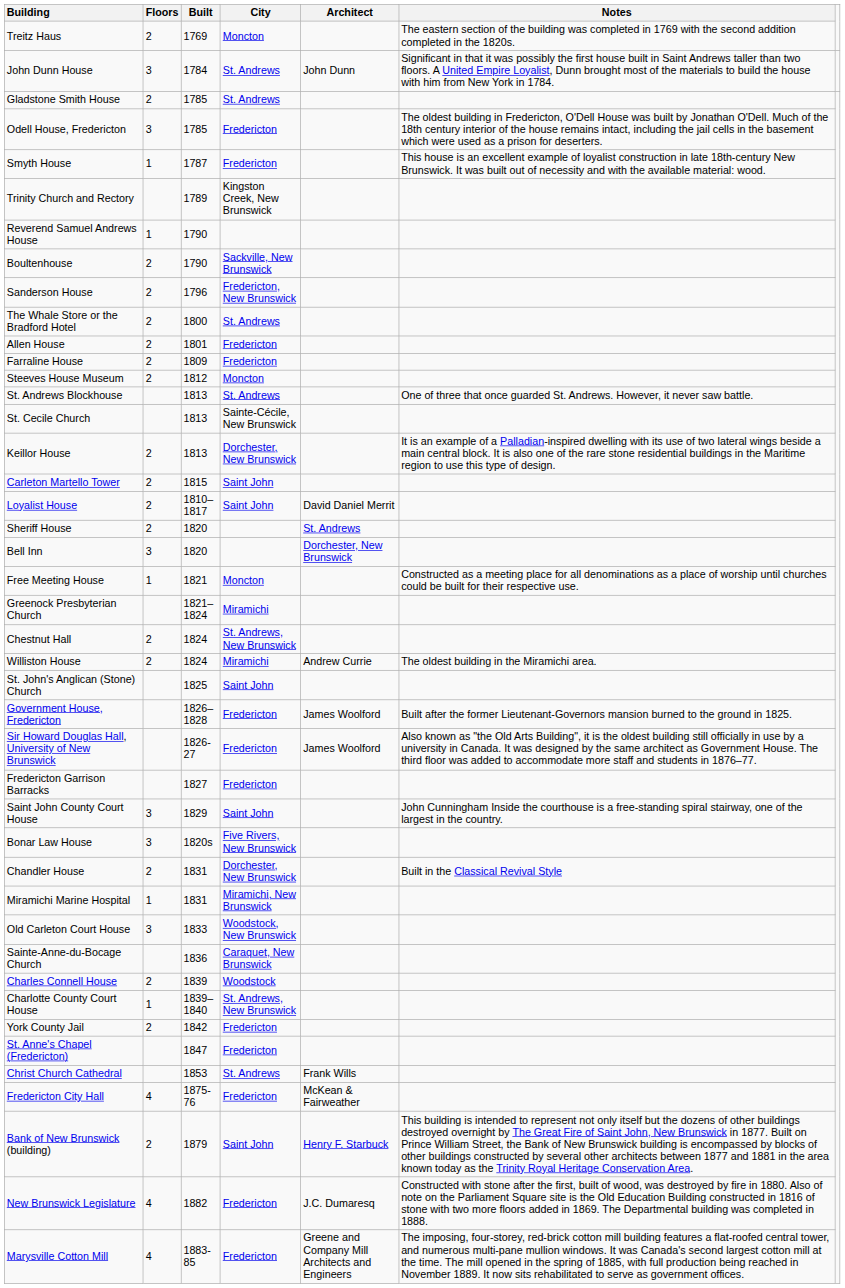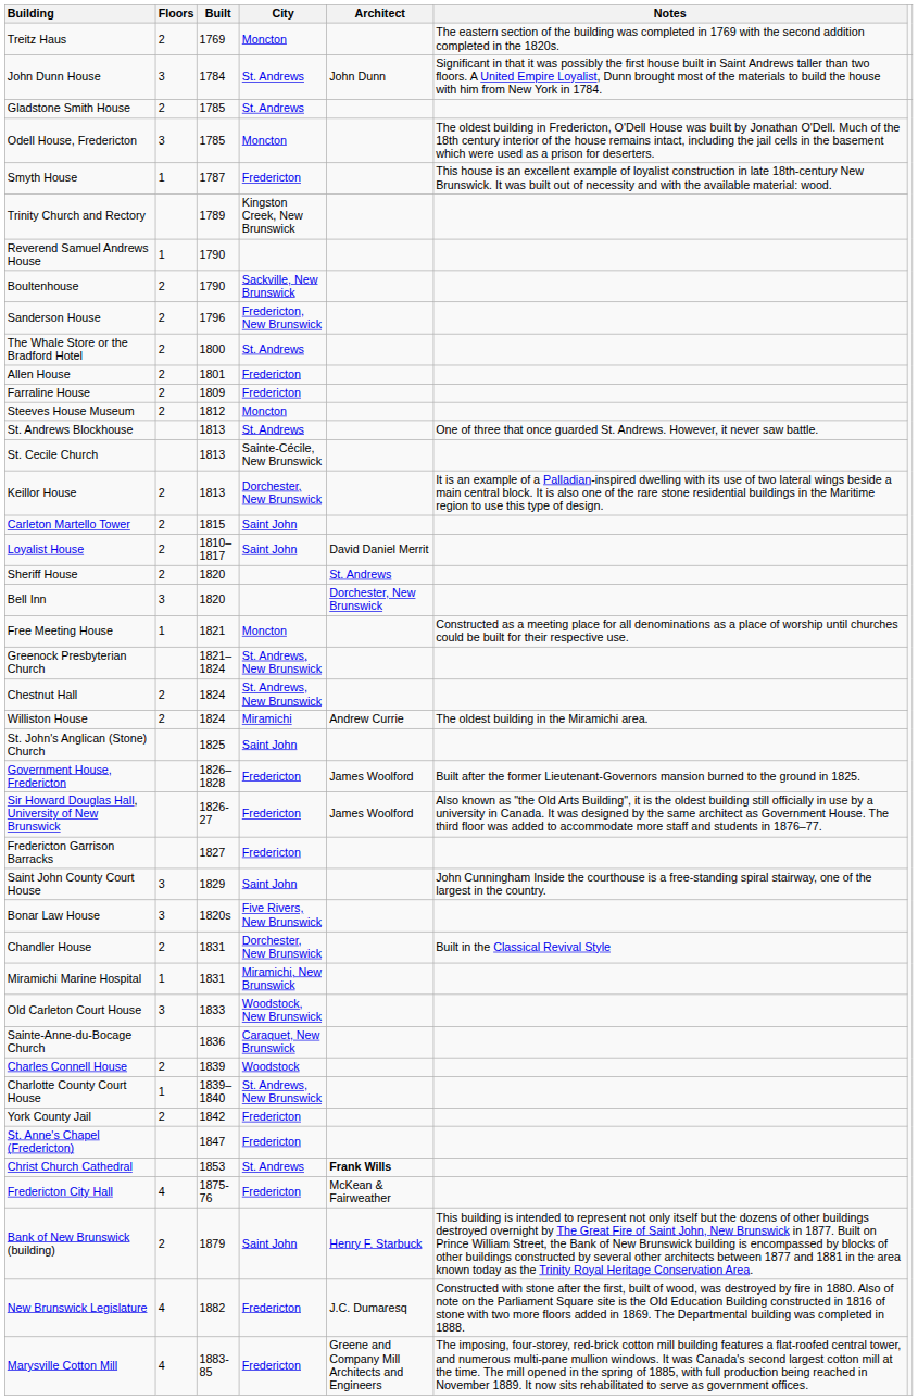 <table class="wikitable sortable">
 <tr>
 <th style="text-align:left;width:200px">Building</th>
 <th>Floors</th>
 <th>Built</th>
 <th>City</th>
 <th>Architect</th>
 <th>Notes</th>
 </tr>
 <tr>
 <td>Treitz Haus</td>
 <td>2</td>
 <td>1769</td>
 <td><a href='#'>Moncton</a></td>
 <td></td>
 <td> The eastern section of the building was completed in 1769 with the second addition completed in the 1820s.</td>
 </tr>
 <tr>
 <td>John Dunn House</td>
 <td>3</td>
 <td>1784</td>
 <td><a href='#'>St. Andrews</a></td>
 <td>John Dunn</td>
 <td> Significant in that it was possibly the first house built in Saint Andrews taller than two floors. A <a href='#'>United Empire Loyalist</a>, Dunn brought most of the materials to build the house with him from New York in 1784.</td>
 <td></td>
 </tr>
 <tr>
 <td>Gladstone Smith House</td>
 <td>2</td>
 <td>1785</td>
 <td><a href='#'>St. Andrews</a></td>
 <td></td>
 <td></td>
 </tr>
 <tr>
 <td>Odell House, Fredericton</td>
 <td>3</td>
 <td>1785</td>
-<td><a href='#'>Fredericton</a></td>
+<td><a href='#'>Moncton</a></td>
 <td></td>
 <td>The oldest building in Fredericton, O'Dell House was built by Jonathan O'Dell. Much of the 18th century interior of the house remains intact, including the jail cells in the basement which were used as a prison for deserters.</td>
 </tr>
 <tr>
 <td>Smyth House</td>
 <td>1</td>
 <td>1787</td>
 <td><a href='#'>Fredericton</a></td>
 <td></td>
 <td> This house is an excellent example of loyalist construction in late 18th-century New Brunswick. It was built out of necessity and with the available material: wood.</td>
 </tr>
 <tr>
 <td>Trinity Church and Rectory</td>
 <td></td>
 <td>1789</td>
 <td>Kingston Creek, New Brunswick</td>
 <td></td>
 <td></td>
 </tr>
 <tr>
 <td>Reverend Samuel Andrews House</td>
 <td>1</td>
 <td>1790</td>
 <td></td>
 <td></td>
 <td></td>
 </tr>
 <tr>
 <td>Boultenhouse</td>
 <td>2</td>
 <td>1790</td>
 <td><a href='#'>Sackville, New Brunswick</a></td>
 <td></td>
 <td></td>
 </tr>
 <tr>
 <td>Sanderson House</td>
 <td>2</td>
 <td>1796</td>
 <td><a href='#'>Fredericton, New Brunswick</a></td>
 <td></td>
 <td></td>
 </tr>
 <tr>
 <td>The Whale Store or the Bradford Hotel</td>
 <td>2</td>
 <td>1800</td>
 <td><a href='#'>St. Andrews</a></td>
 <td></td>
 <td></td>
 </tr>
 <tr>
 <td>Allen House</td>
 <td>2</td>
 <td>1801</td>
 <td><a href='#'>Fredericton</a></td>
 <td></td>
 <td></td>
 </tr>
 <tr>
 <td>Farraline House</td>
 <td>2</td>
 <td>1809</td>
 <td><a href='#'>Fredericton</a></td>
 <td></td>
 <td></td>
 </tr>
 <tr>
 <td>Steeves House Museum</td>
 <td>2</td>
 <td>1812</td>
 <td><a href='#'>Moncton</a></td>
 <td></td>
 <td></td>
 </tr>
 <tr>
 <td>St. Andrews Blockhouse</td>
 <td></td>
 <td>1813</td>
 <td><a href='#'>St. Andrews</a></td>
 <td></td>
 <td>  One of three that once guarded St. Andrews. However, it never saw battle.</td>
 </tr>
 <tr>
 <td>St. Cecile Church</td>
 <td></td>
 <td>1813</td>
 <td>Sainte-Cécile, New Brunswick</td>
 <td></td>
 <td></td>
 </tr>
 <tr>
 <td>Keillor House</td>
 <td>2</td>
 <td>1813</td>
 <td><a href='#'>Dorchester, New Brunswick</a></td>
 <td></td>
 <td>It is an example of a <a href='#'>Palladian</a>-inspired dwelling with its use of two lateral wings beside a main central block. It is also one of the rare stone residential buildings in the Maritime region to use this type of design.</td>
 </tr>
 <tr>
 <td><a href='#'>Carleton Martello Tower</a></td>
 <td>2</td>
 <td>1815</td>
 <td><a href='#'>Saint John</a></td>
 <td></td>
 <td></td>
 </tr>
 <tr>
 <td><a href='#'>Loyalist House</a></td>
 <td>2</td>
 <td>1810–1817</td>
 <td><a href='#'>Saint John</a></td>
 <td>David Daniel Merrit</td>
 <td></td>
 </tr>
 <tr>
 <td>Sheriff House</td>
 <td>2</td>
 <td>1820</td>
 <td></td>
 <td><a href='#'>St. Andrews</a></td>
 <td></td>
 </tr>
 <tr>
 <td>Bell Inn</td>
 <td>3</td>
 <td>1820</td>
 <td></td>
 <td><a href='#'>Dorchester, New Brunswick</a></td>
 <td></td>
 </tr>
 <tr>
 <td>Free Meeting House</td>
 <td>1</td>
 <td>1821</td>
 <td><a href='#'>Moncton</a></td>
 <td></td>
 <td> Constructed as a meeting place for all denominations as a place of worship until churches could be built for their respective use.</td>
 </tr>
 <tr>
 <td>Greenock Presbyterian Church</td>
 <td></td>
 <td>1821–1824</td>
-<td><a href='#'>Miramichi</a></td>
+<td><a href='#'>St. Andrews, New Brunswick</a></td>
 <td></td>
 <td></td>
 </tr>
 <tr>
 <td>Chestnut Hall</td>
 <td>2</td>
 <td>1824</td>
 <td><a href='#'>St. Andrews, New Brunswick</a></td>
 <td></td>
 <td></td>
 </tr>
 <tr>
 <td>Williston House</td>
 <td>2</td>
 <td>1824</td>
 <td><a href='#'>Miramichi</a></td>
 <td>Andrew Currie</td>
 <td>The oldest building in the Miramichi area.</td>
 </tr>
 <tr>
 <td>St. John's Anglican (Stone) Church</td>
 <td></td>
 <td>1825</td>
 <td><a href='#'>Saint John</a></td>
 <td></td>
 <td></td>
 </tr>
 <tr>
 <td><a href='#'>Government House, Fredericton</a></td>
 <td></td>
 <td>1826–1828</td>
 <td><a href='#'>Fredericton</a></td>
 <td>James Woolford</td>
 <td> Built after the former Lieutenant-Governors mansion burned to the ground in 1825.</td>
 </tr>
 <tr>
 <td><a href='#'>Sir Howard Douglas Hall</a>, <a href='#'>University of New Brunswick</a></td>
 <td></td>
 <td>1826-27</td>
 <td><a href='#'>Fredericton</a></td>
 <td>James Woolford</td>
 <td>  Also known as "the Old Arts Building", it is the oldest building still officially in use by a university in Canada. It was designed by the same architect as Government House. The third floor was added to accommodate more staff and students in 1876–77.</td>
 </tr>
 <tr>
 <td>Fredericton Garrison Barracks</td>
 <td></td>
 <td>1827</td>
 <td><a href='#'>Fredericton</a></td>
 <td></td>
 <td></td>
 </tr>
 <tr>
 <td>Saint John County Court House</td>
 <td>3</td>
 <td>1829</td>
 <td><a href='#'>Saint John</a></td>
 <td></td>
 <td>  John Cunningham Inside the courthouse is a free-standing spiral stairway, one of the largest in the country.</td>
 </tr>
 <tr>
 <td>Bonar Law House</td>
 <td>3</td>
 <td>1820s</td>
 <td><a href='#'>Five Rivers, New Brunswick</a></td>
 <td></td>
 <td></td>
 </tr>
 <tr>
 <td>Chandler House</td>
 <td>2</td>
 <td>1831</td>
 <td><a href='#'>Dorchester, New Brunswick</a></td>
 <td></td>
 <td>Built in the <a href='#'>Classical Revival Style</a></td>
 </tr>
 <tr>
 <td>Miramichi Marine Hospital</td>
 <td>1</td>
 <td>1831</td>
 <td><a href='#'>Miramichi, New Brunswick</a></td>
 <td></td>
 <td></td>
 </tr>
 <tr>
 <td>Old Carleton Court House</td>
 <td>3</td>
 <td>1833</td>
 <td><a href='#'>Woodstock, New Brunswick</a></td>
 <td></td>
 <td></td>
 </tr>
 <tr>
 <td>Sainte-Anne-du-Bocage Church</td>
 <td></td>
 <td>1836</td>
 <td><a href='#'>Caraquet, New Brunswick</a></td>
 <td></td>
 <td></td>
 </tr>
 <tr>
 <td><a href='#'>Charles Connell House</a></td>
 <td>2</td>
 <td>1839</td>
 <td><a href='#'>Woodstock</a></td>
 <td></td>
 <td></td>
 </tr>
 <tr>
 <td>Charlotte County Court House</td>
 <td>1</td>
 <td>1839–1840</td>
 <td><a href='#'>St. Andrews, New Brunswick</a></td>
 <td></td>
 <td></td>
 </tr>
 <tr>
 <td>York County Jail</td>
 <td>2</td>
 <td>1842</td>
 <td><a href='#'>Fredericton</a></td>
 <td></td>
 <td></td>
 </tr>
 <tr>
 <td><a href='#'>St. Anne's Chapel (Fredericton)</a></td>
 <td></td>
 <td>1847</td>
 <td><a href='#'>Fredericton</a></td>
 <td></td>
 <td></td>
 </tr>
 <tr>
 <td><a href='#'>Christ Church Cathedral</a></td>
 <td></td>
 <td>1853</td>
 <td><a href='#'>St. Andrews</a></td>
-<td>Frank Wills</td>
+<td><strong>Frank Wills</strong></td>
 <td></td>
 </tr>
 <tr>
 <td><a href='#'>Fredericton City Hall</a></td>
 <td>4</td>
 <td>1875-76</td>
 <td><a href='#'>Fredericton</a></td>
 <td>McKean & Fairweather</td>
 <td></td>
 </tr>
 <tr>
 <td><a href='#'>Bank of New Brunswick</a> (building)</td>
 <td>2</td>
 <td>1879</td>
 <td><a href='#'>Saint John</a></td>
 <td><a href='#'>Henry F. Starbuck</a></td>
 <td>This building is intended to represent not only itself but the dozens of other buildings destroyed overnight by <a href='#'>The Great Fire of Saint John, New Brunswick</a> in 1877. Built on Prince William Street, the Bank of New Brunswick building is encompassed by blocks of other buildings constructed by several other architects between 1877 and 1881 in the area known today as the <a href='#'>Trinity Royal Heritage Conservation Area</a>.</td>
 </tr>
 <tr>
 <td><a href='#'>New Brunswick Legislature</a></td>
 <td>4</td>
 <td>1882</td>
 <td><a href='#'>Fredericton</a></td>
 <td>J.C. Dumaresq</td>
 <td>Constructed with stone after the first, built of wood, was destroyed by fire in 1880. Also of note on the Parliament Square site is the Old Education Building constructed in 1816 of stone with two more floors added in 1869. The Departmental building was completed in 1888.</td>
 </tr>
 <tr>
 <td><a href='#'>Marysville Cotton Mill</a></td>
 <td>4</td>
 <td>1883-85</td>
 <td><a href='#'>Fredericton</a></td>
 <td>Greene and Company Mill Architects and Engineers</td>
 <td>The imposing, four-storey, red-brick cotton mill building features a flat-roofed central tower, and numerous multi-pane mullion windows. It was Canada's second largest cotton mill at the time. The mill opened in the spring of 1885, with full production being reached in November 1889. It now sits rehabilitated to serve as government offices.</td>
 </tr>
 </table>
